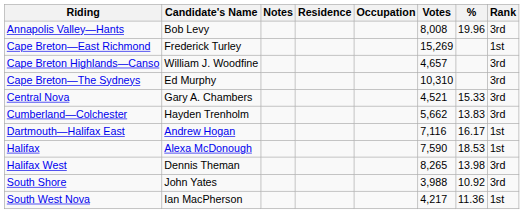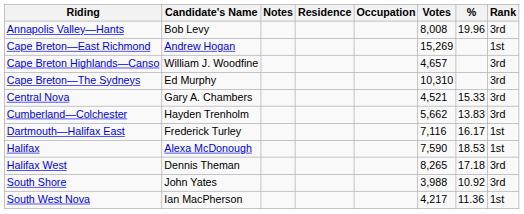 <table class="wikitable sortable">
 <tr>
 <th>Riding<br></th>
 <th>Candidate's Name</th>
 <th>Notes</th>
 <th>Residence</th>
 <th>Occupation</th>
 <th>Votes</th>
 <th>%</th>
 <th>Rank</th>
 </tr>
 <tr>
 <td><a href='#'>Annapolis Valley—Hants</a></td>
 <td>Bob Levy</td>
 <td></td>
 <td></td>
 <td></td>
 <td>8,008</td>
 <td>19.96</td>
 <td>3rd</td>
 </tr>
 <tr>
 <td><a href='#'>Cape Breton—East Richmond</a></td>
-<td>Frederick Turley</td>
+<td><a href='#'>Andrew Hogan</a></td>
 <td></td>
 <td></td>
 <td></td>
 <td>15,269</td>
 <td></td>
 <td>1st</td>
 </tr>
 <tr>
 <td><a href='#'>Cape Breton Highlands—Canso</a></td>
 <td>William J. Woodfine</td>
 <td></td>
 <td></td>
 <td></td>
 <td>4,657</td>
 <td></td>
 <td>3rd</td>
 </tr>
 <tr>
 <td><a href='#'>Cape Breton—The Sydneys</a></td>
 <td>Ed Murphy</td>
 <td></td>
 <td></td>
 <td></td>
 <td>10,310</td>
 <td></td>
 <td>3rd</td>
 </tr>
 <tr>
 <td><a href='#'>Central Nova</a></td>
 <td>Gary A. Chambers</td>
 <td></td>
 <td></td>
 <td></td>
 <td>4,521</td>
 <td>15.33</td>
 <td>3rd</td>
 </tr>
 <tr>
 <td><a href='#'>Cumberland—Colchester</a></td>
 <td>Hayden Trenholm</td>
 <td></td>
 <td></td>
 <td></td>
 <td>5,662</td>
 <td>13.83</td>
 <td>3rd</td>
 </tr>
 <tr>
 <td><a href='#'>Dartmouth—Halifax East</a></td>
-<td><a href='#'>Andrew Hogan</a></td>
+<td>Frederick Turley</td>
 <td></td>
 <td></td>
 <td></td>
 <td>7,116</td>
 <td>16.17</td>
 <td>1st</td>
 </tr>
 <tr>
 <td><a href='#'>Halifax</a></td>
 <td><a href='#'>Alexa McDonough</a></td>
 <td></td>
 <td></td>
 <td></td>
 <td>7,590</td>
 <td>18.53</td>
 <td>1st</td>
 </tr>
 <tr>
 <td><a href='#'>Halifax West</a></td>
 <td>Dennis Theman</td>
 <td></td>
 <td></td>
 <td></td>
 <td>8,265</td>
-<td>13.98</td>
+<td>17.18</td>
 <td>3rd</td>
 </tr>
 <tr>
 <td><a href='#'>South Shore</a></td>
 <td>John Yates</td>
 <td></td>
 <td></td>
 <td></td>
 <td>3,988</td>
 <td>10.92</td>
 <td>3rd</td>
 </tr>
 <tr>
 <td><a href='#'>South West Nova</a></td>
 <td>Ian MacPherson</td>
 <td></td>
 <td></td>
 <td></td>
 <td>4,217</td>
 <td>11.36</td>
 <td>1st</td>
 </tr>
 </table>
